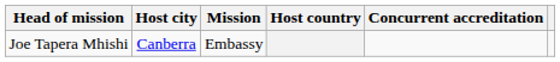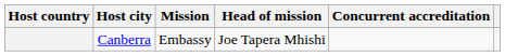 <table class="wikitable plainrowheaders" style="text-align:center;">
 <tr>
-<th scope="col">Head of mission</th>
+<th scope="col">Host country</th>
 <th scope="col">Host city</th>
 <th scope="col">Mission</th>
-<th scope="col">Host country</th>
+<th scope="col">Head of mission</th>
 <th scope="col">Concurrent accreditation</th>
 <th scope="col"></th>
 </tr>
 <tr>
-<td>Joe Tapera Mhishi</td>
+<th scope="row"></th>
 <td><a href='#'>Canberra</a></td>
 <td>Embassy</td>
-<th scope="row"></th>
+<td>Joe Tapera Mhishi</td>
 <td></td>
 <td></td>
 </tr>
 </table>
